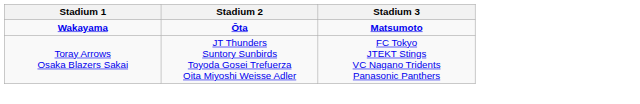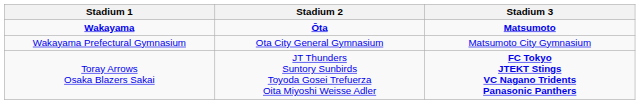 <table class=wikitable style=text-align:center>
 <tr>
 <th width=25%>Stadium 1</th>
 <th width=25%>Stadium 2</th>
 <th width=25%>Stadium 3</th>
 </tr>
 <tr>
 <td><strong><a href='#'>Wakayama</a></strong></td>
 <td><strong><a href='#'>Ōta</a></strong></td>
 <td><strong><a href='#'>Matsumoto</a></strong></td>
 </tr>
 <tr>
+<td><a href='#'>Wakayama Prefectural Gymnasium</a></td>
+<td><a href='#'>Ota City General Gymnasium</a></td>
+<td><a href='#'>Matsumoto City Gymnasium</a></td>
+</tr>
+<tr>
 <td><a href='#'>Toray Arrows</a><br><a href='#'>Osaka Blazers Sakai</a></td>
 <td><a href='#'>JT Thunders</a><br><a href='#'>Suntory Sunbirds</a><br><a href='#'>Toyoda Gosei Trefuerza</a><br><a href='#'>Oita Miyoshi Weisse Adler</a></td>
-<td><a href='#'>FC Tokyo</a><br><a href='#'>JTEKT Stings</a><br><a href='#'>VC Nagano Tridents</a><br><a href='#'>Panasonic Panthers</a></td>
+<td><strong><a href='#'>FC Tokyo</a><br><a href='#'>JTEKT Stings</a><br><a href='#'>VC Nagano Tridents</a><br><a href='#'>Panasonic Panthers</a></strong></td>
 </tr>
 </table>
